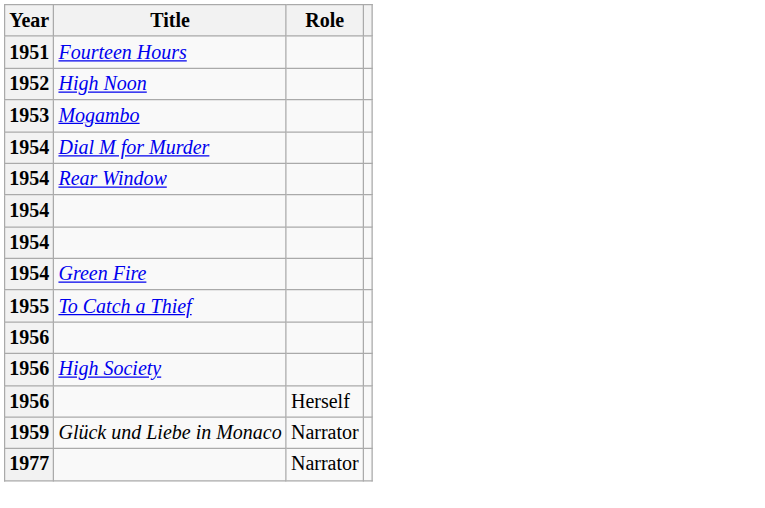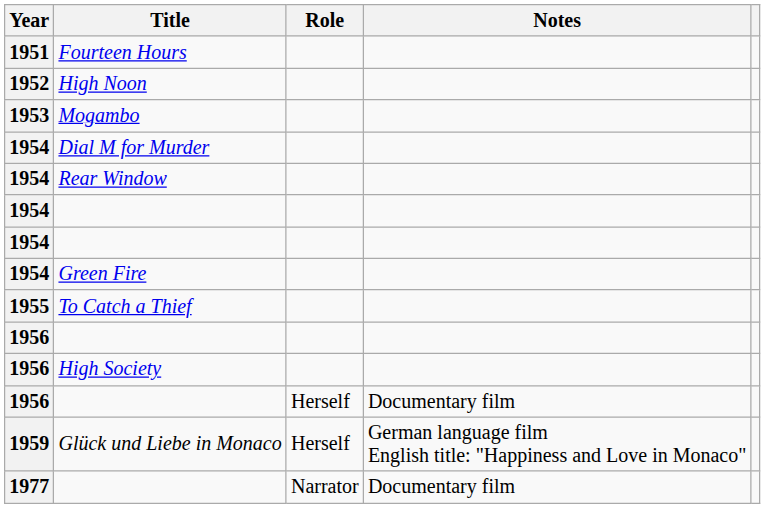 <table class="wikitable plainrowheaders sortable">
 <tr>
 <th scope="col">Year</th>
 <th scope="col">Title</th>
 <th scope="col">Role</th>
+<th scope="col" class="unsortable">Notes</th>
 <th scope=col class="unsortable"></th>
 </tr>
 <tr>
 <th scope=row>1951</th>
 <td><em><a href='#'>Fourteen Hours</a></em></td>
+<td></td>
 <td></td>
 <td style="text-align:center;"></td>
 </tr>
 <tr>
 <th scope=row>1952</th>
 <td><em><a href='#'>High Noon</a></em></td>
 <td></td>
+<td></td>
 <td style="text-align:center;"></td>
 </tr>
 <tr>
 <th scope=row>1953</th>
 <td><em><a href='#'>Mogambo</a></em></td>
+<td></td>
 <td></td>
 <td style="text-align:center;"></td>
 </tr>
 <tr>
 <th scope=row>1954</th>
 <td><em><a href='#'>Dial M for Murder</a></em></td>
 <td></td>
+<td></td>
 <td style="text-align:center;"></td>
 </tr>
 <tr>
 <th scope=row>1954</th>
 <td><em><a href='#'>Rear Window</a></em></td>
+<td></td>
 <td></td>
 <td style="text-align:center;"></td>
 </tr>
 <tr>
 <th scope=row>1954</th>
 <td><em></em></td>
 <td></td>
+<td></td>
 <td style="text-align:center;"></td>
 </tr>
 <tr>
 <th scope=row>1954</th>
 <td><em></em></td>
+<td></td>
 <td></td>
 <td style="text-align:center;"></td>
 </tr>
 <tr>
 <th scope=row>1954</th>
 <td><em><a href='#'>Green Fire</a></em></td>
 <td></td>
+<td></td>
 <td style="text-align:center;"></td>
 </tr>
 <tr>
 <th scope=row>1955</th>
 <td><em><a href='#'>To Catch a Thief</a></em></td>
+<td></td>
 <td></td>
 <td style="text-align:center;"></td>
 </tr>
 <tr>
 <th scope=row>1956</th>
 <td><em></em></td>
 <td></td>
+<td></td>
 <td style="text-align:center;"></td>
 </tr>
 <tr>
 <th scope=row>1956</th>
 <td><em><a href='#'>High Society</a></em></td>
+<td></td>
 <td></td>
 <td style="text-align:center;"></td>
 </tr>
 <tr>
 <th scope=row>1956</th>
 <td><em></em></td>
 <td>Herself</td>
+<td>Documentary film</td>
 <td style="text-align:center;"></td>
 </tr>
 <tr>
 <th scope=row>1959</th>
 <td><em>Glück und Liebe in Monaco</em></td>
-<td>Narrator</td>
+<td>Herself</td>
+<td>German language film<br>English title: "Happiness and Love in Monaco"</td>
 <td style="text-align:center;"></td>
 </tr>
 <tr>
 <th scope=row>1977</th>
 <td><em></em></td>
 <td>Narrator</td>
+<td>Documentary film</td>
 <td style="text-align:center;"><br></td>
 </tr>
 </table>
